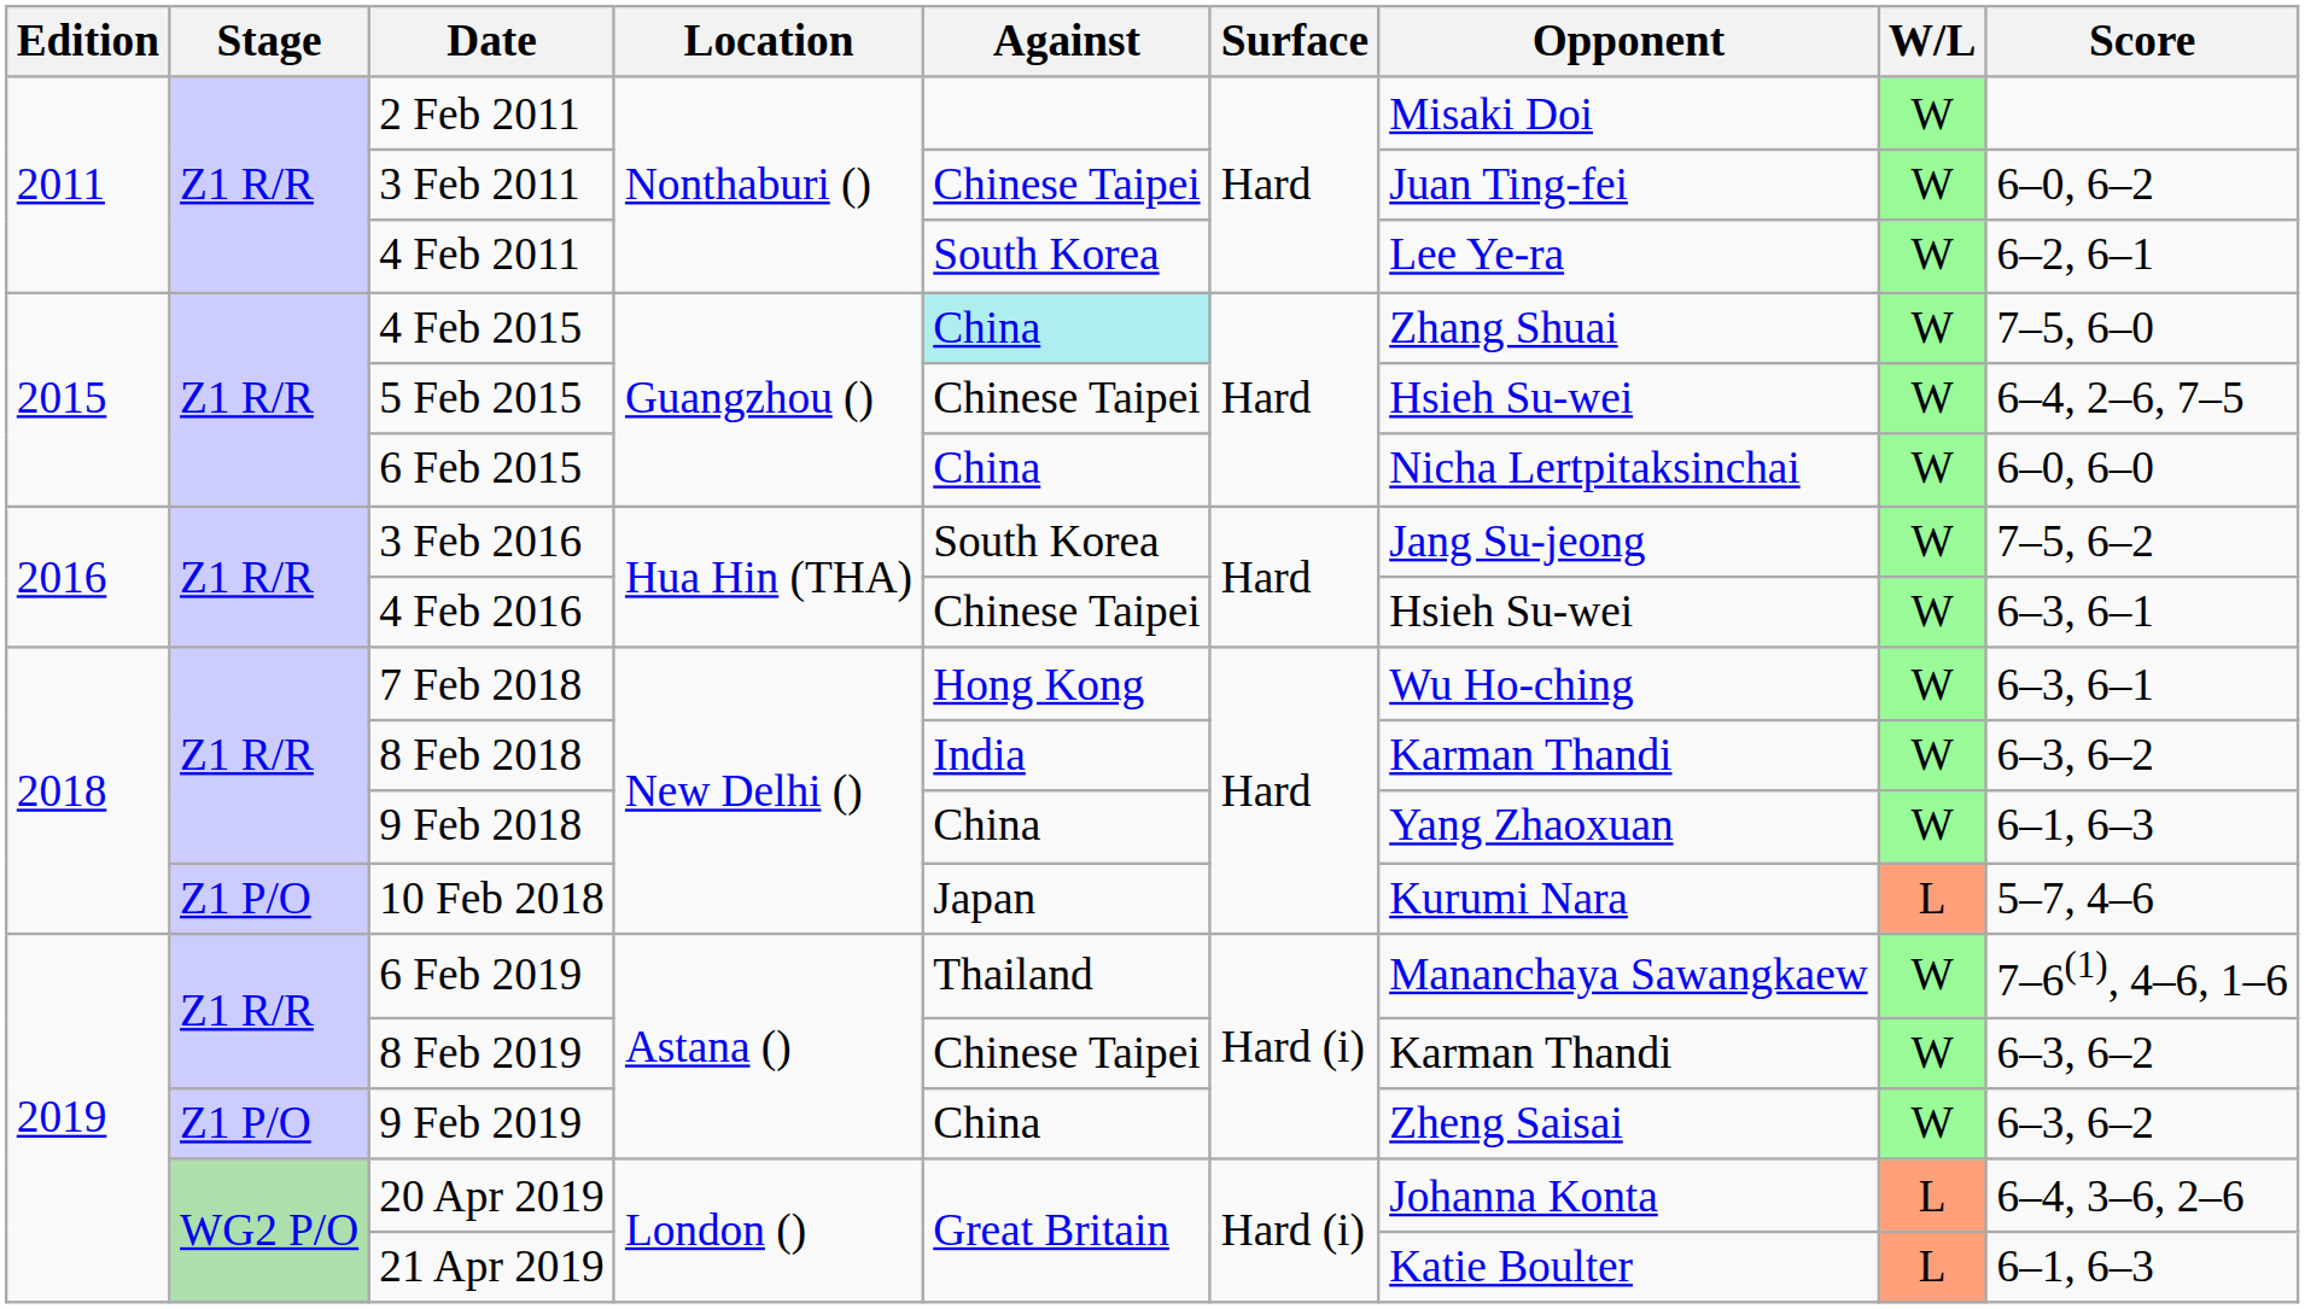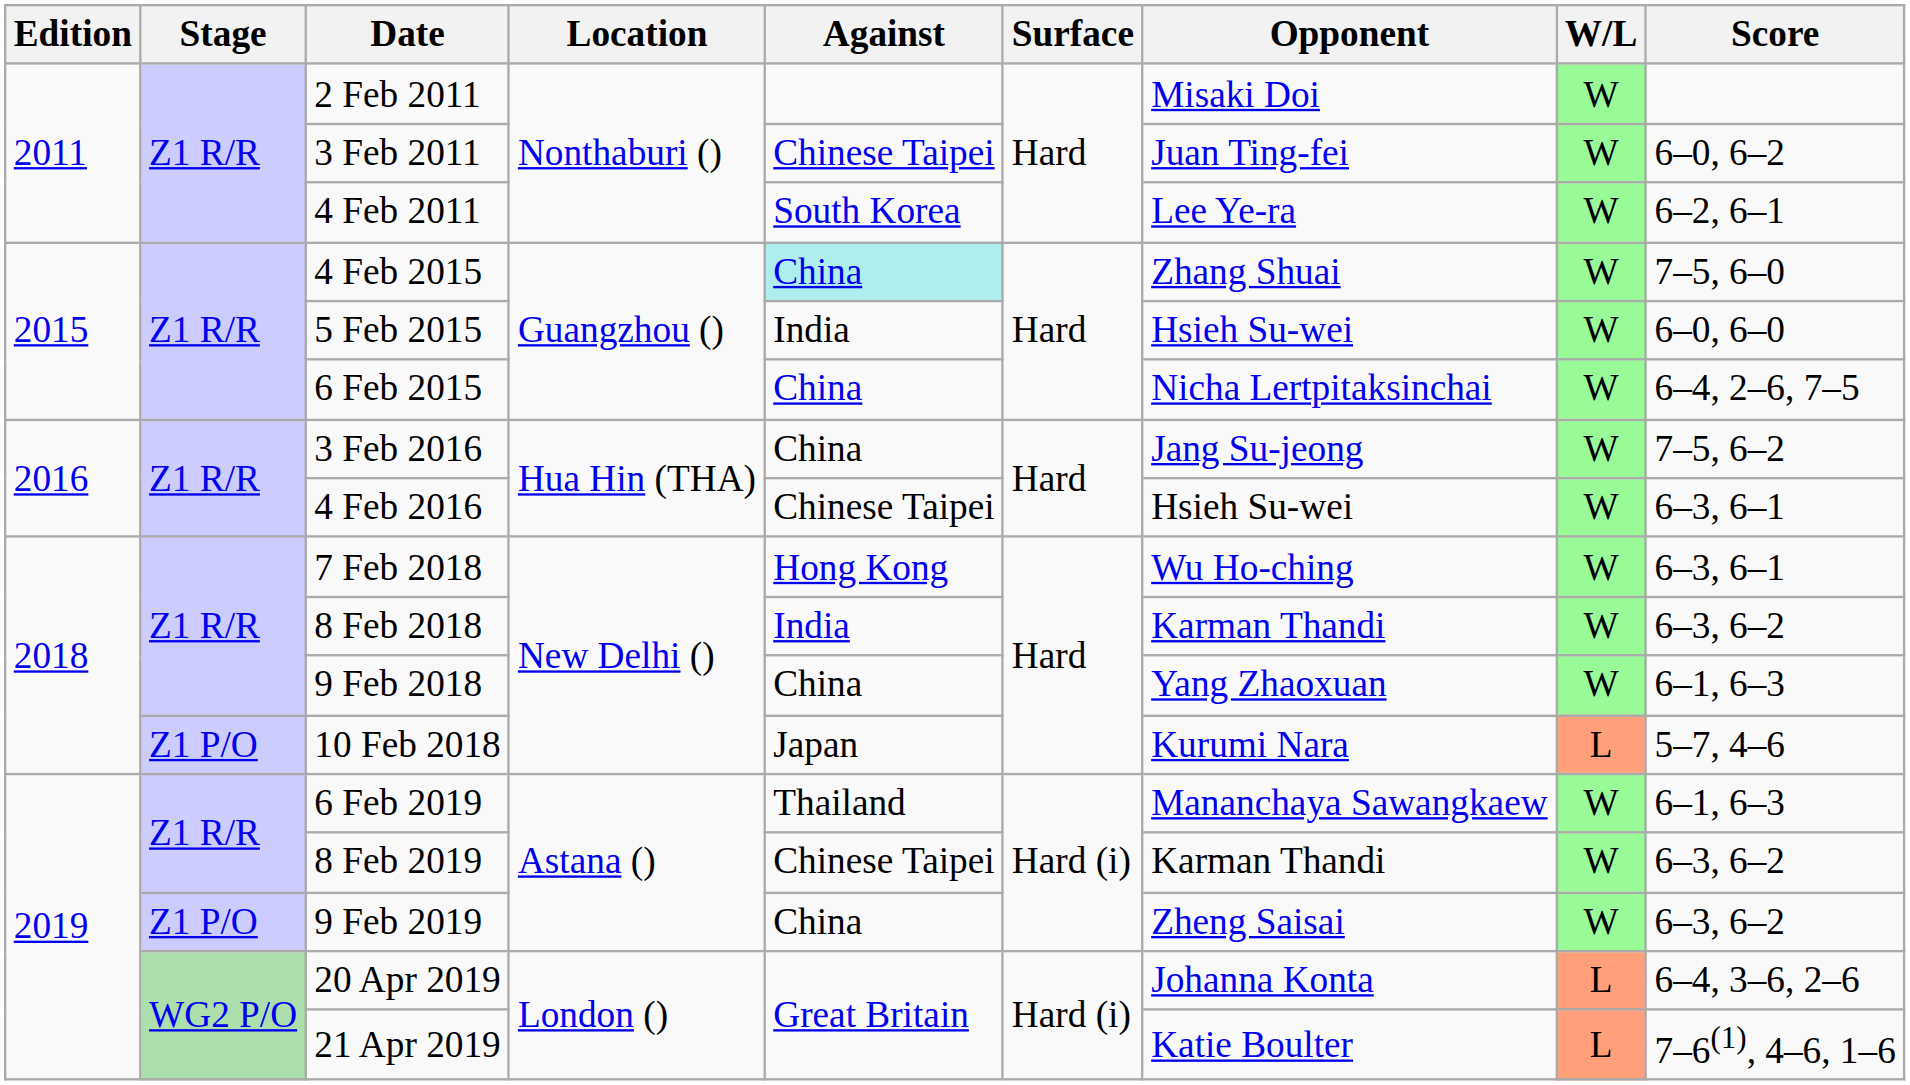 <table class="wikitable">
 <tr>
 <th>Edition</th>
 <th>Stage</th>
 <th>Date</th>
 <th>Location</th>
 <th>Against</th>
 <th>Surface</th>
 <th>Opponent</th>
 <th>W/L</th>
 <th>Score</th>
 </tr>
 <tr>
 <td rowspan="3"><a href='#'>2011</a></td>
 <td rowspan="3" bgcolor=#ccf><a href='#'>Z1 R/R</a></td>
 <td>2 Feb 2011</td>
 <td rowspan="3"><a href='#'>Nonthaburi</a> ()</td>
 <td> </td>
 <td rowspan="3">Hard</td>
 <td><a href='#'>Misaki Doi</a></td>
 <td style="text-align:center; background:#98fb98;">W</td>
 <td></td>
 </tr>
 <tr>
 <td>3 Feb 2011</td>
 <td> <a href='#'>Chinese Taipei</a></td>
 <td><a href='#'>Juan Ting-fei</a></td>
 <td style="text-align:center; background:#98fb98;">W</td>
 <td>6–0, 6–2</td>
 </tr>
 <tr>
 <td>4 Feb 2011</td>
 <td> <a href='#'>South Korea</a></td>
 <td><a href='#'>Lee Ye-ra</a></td>
 <td style="text-align:center; background:#98fb98;">W</td>
 <td>6–2, 6–1</td>
 </tr>
 <tr>
 <td rowspan="3"><a href='#'>2015</a></td>
 <td rowspan="3" bgcolor=#ccf><a href='#'>Z1 R/R</a></td>
 <td>4 Feb 2015</td>
 <td rowspan="3"><a href='#'>Guangzhou</a> ()</td>
 <td style="background: paleturquoise;"> <a href='#'>China</a></td>
 <td rowspan="3">Hard</td>
 <td><a href='#'>Zhang Shuai</a></td>
 <td style="text-align:center; background:#98fb98;">W</td>
 <td>7–5, 6–0</td>
 </tr>
 <tr>
 <td>5 Feb 2015</td>
-<td> Chinese Taipei</td>
+<td> India</td>
 <td><a href='#'>Hsieh Su-wei</a></td>
 <td style="text-align:center; background:#98fb98;">W</td>
-<td>6–4, 2–6, 7–5</td>
+<td>6–0, 6–0</td>
 </tr>
 <tr>
 <td>6 Feb 2015</td>
 <td> <a href='#'>China</a></td>
 <td><a href='#'>Nicha Lertpitaksinchai</a></td>
 <td style="text-align:center; background:#98fb98;">W</td>
-<td>6–0, 6–0</td>
+<td>6–4, 2–6, 7–5</td>
 </tr>
 <tr>
 <td rowspan="2"><a href='#'>2016</a></td>
 <td rowspan="2" bgcolor=#ccf><a href='#'>Z1 R/R</a></td>
 <td>3 Feb 2016</td>
 <td rowspan="2"><a href='#'>Hua Hin</a> (THA)</td>
-<td> South Korea</td>
+<td> China</td>
 <td rowspan="2">Hard</td>
 <td><a href='#'>Jang Su-jeong</a></td>
 <td style="text-align:center; background:#98fb98;">W</td>
 <td>7–5, 6–2</td>
 </tr>
 <tr>
 <td>4 Feb 2016</td>
 <td> Chinese Taipei</td>
 <td>Hsieh Su-wei</td>
 <td style="text-align:center; background:#98fb98;">W</td>
 <td>6–3, 6–1</td>
 </tr>
 <tr>
 <td rowspan="4"><a href='#'>2018</a></td>
 <td rowspan="3" bgcolor=#ccf><a href='#'>Z1 R/R</a></td>
 <td>7 Feb 2018</td>
 <td rowspan="4"><a href='#'>New Delhi</a> ()</td>
 <td> <a href='#'>Hong Kong</a></td>
 <td rowspan="4">Hard</td>
 <td><a href='#'>Wu Ho-ching</a></td>
 <td style="text-align:center; background:#98fb98;">W</td>
 <td>6–3, 6–1</td>
 </tr>
 <tr>
 <td>8 Feb 2018</td>
 <td> <a href='#'>India</a></td>
 <td><a href='#'>Karman Thandi</a></td>
 <td style="text-align:center; background:#98fb98;">W</td>
 <td>6–3, 6–2</td>
 </tr>
 <tr>
 <td>9 Feb 2018</td>
 <td> China</td>
 <td><a href='#'>Yang Zhaoxuan</a></td>
 <td style="text-align:center; background:#98fb98;">W</td>
 <td>6–1, 6–3</td>
 </tr>
 <tr>
 <td bgcolor=#ccf><a href='#'>Z1 P/O</a></td>
 <td>10 Feb 2018</td>
 <td> Japan</td>
 <td><a href='#'>Kurumi Nara</a></td>
 <td style="text-align:center; background:#ffa07a;">L</td>
 <td>5–7, 4–6</td>
 </tr>
 <tr>
 <td rowspan="5"><a href='#'>2019</a></td>
 <td rowspan="2" bgcolor=#ccf><a href='#'>Z1 R/R</a></td>
 <td>6 Feb 2019</td>
 <td rowspan="3"><a href='#'>Astana</a> ()</td>
 <td> Thailand</td>
 <td rowspan="3">Hard (i)</td>
 <td><a href='#'>Mananchaya Sawangkaew</a></td>
 <td style="text-align:center; background:#98fb98;">W</td>
-<td>7–6<sup>(1)</sup>, 4–6, 1–6</td>
+<td>6–1, 6–3</td>
 </tr>
 <tr>
 <td>8 Feb 2019</td>
 <td> Chinese Taipei</td>
 <td>Karman Thandi</td>
 <td style="text-align:center; background:#98fb98;">W</td>
 <td>6–3, 6–2</td>
 </tr>
 <tr>
 <td bgcolor=#ccf><a href='#'>Z1 P/O</a></td>
 <td>9 Feb 2019</td>
 <td> China</td>
 <td><a href='#'>Zheng Saisai</a></td>
 <td style="text-align:center; background:#98fb98;">W</td>
 <td>6–3, 6–2</td>
 </tr>
 <tr>
 <td rowspan="2" bgcolor=addfad><a href='#'>WG2 P/O</a></td>
 <td>20 Apr 2019</td>
 <td rowspan="2"><a href='#'>London</a> ()</td>
 <td rowspan="2"> <a href='#'>Great Britain</a></td>
 <td rowspan="2">Hard (i)</td>
 <td><a href='#'>Johanna Konta</a></td>
 <td style="text-align:center; background:#ffa07a;">L</td>
 <td>6–4, 3–6, 2–6</td>
 </tr>
 <tr>
 <td>21 Apr 2019</td>
 <td><a href='#'>Katie Boulter</a></td>
 <td style="text-align:center; background:#ffa07a;">L</td>
-<td>6–1, 6–3</td>
+<td>7–6<sup>(1)</sup>, 4–6, 1–6</td>
 </tr>
 </table>
